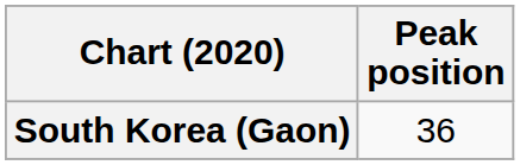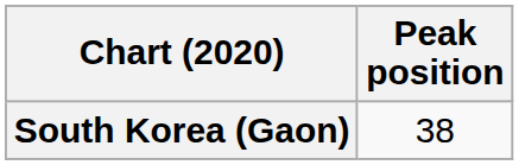 <table class="wikitable plainrowheaders">
 <tr>
 <th scope="col">Chart (2020)</th>
 <th scope="col">Peak<br>position</th>
 </tr>
 <tr>
 <th scope="row">South Korea (Gaon)</th>
-<td align="center">36</td>
+<td align="center">38</td>
 </tr>
 </table>
